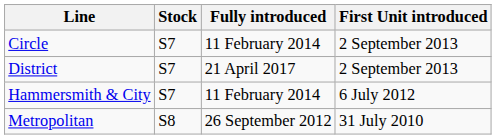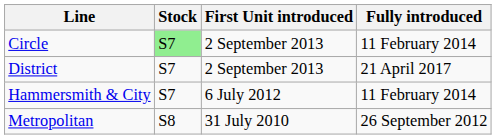 <table class="wikitable">
 <tr>
 <th>Line</th>
 <th>Stock</th>
+<th>First Unit introduced</th>
 <th>Fully introduced</th>
-<th>First Unit introduced</th>
 </tr>
 <tr>
 <td><a href='#'>Circle</a></td>
-<td>S7</td>
+<td style="background: lightgreen;">S7</td>
+<td>2 September 2013</td>
 <td>11 February 2014</td>
-<td>2 September 2013</td>
 </tr>
 <tr>
 <td><a href='#'>District</a></td>
 <td>S7</td>
+<td>2 September 2013</td>
 <td>21 April 2017</td>
-<td>2 September 2013</td>
 </tr>
 <tr>
 <td><a href='#'>Hammersmith & City</a></td>
 <td>S7</td>
+<td>6 July 2012</td>
 <td>11 February 2014</td>
-<td>6 July 2012</td>
 </tr>
 <tr>
 <td><a href='#'>Metropolitan</a></td>
 <td>S8</td>
+<td>31 July 2010</td>
 <td>26 September 2012</td>
-<td>31 July 2010</td>
 </tr>
 </table>
